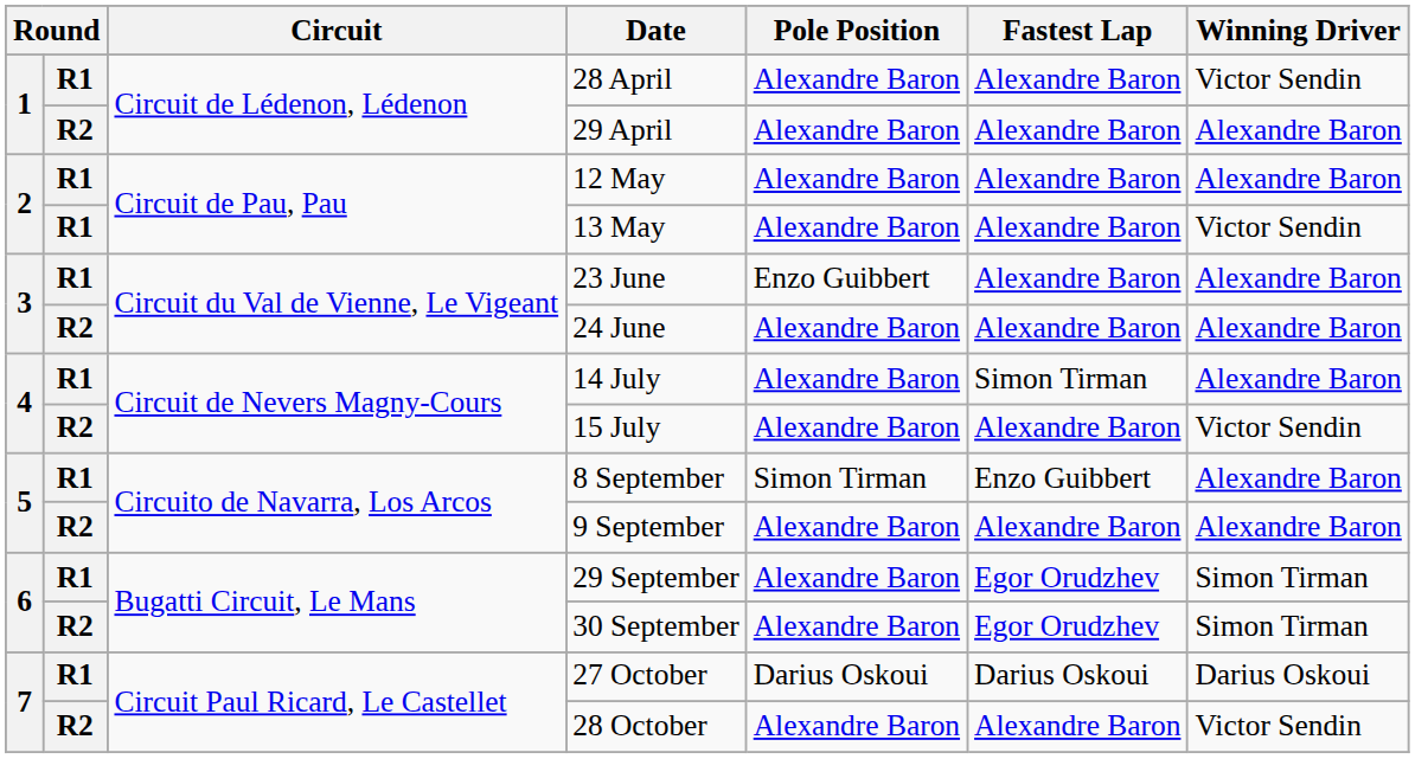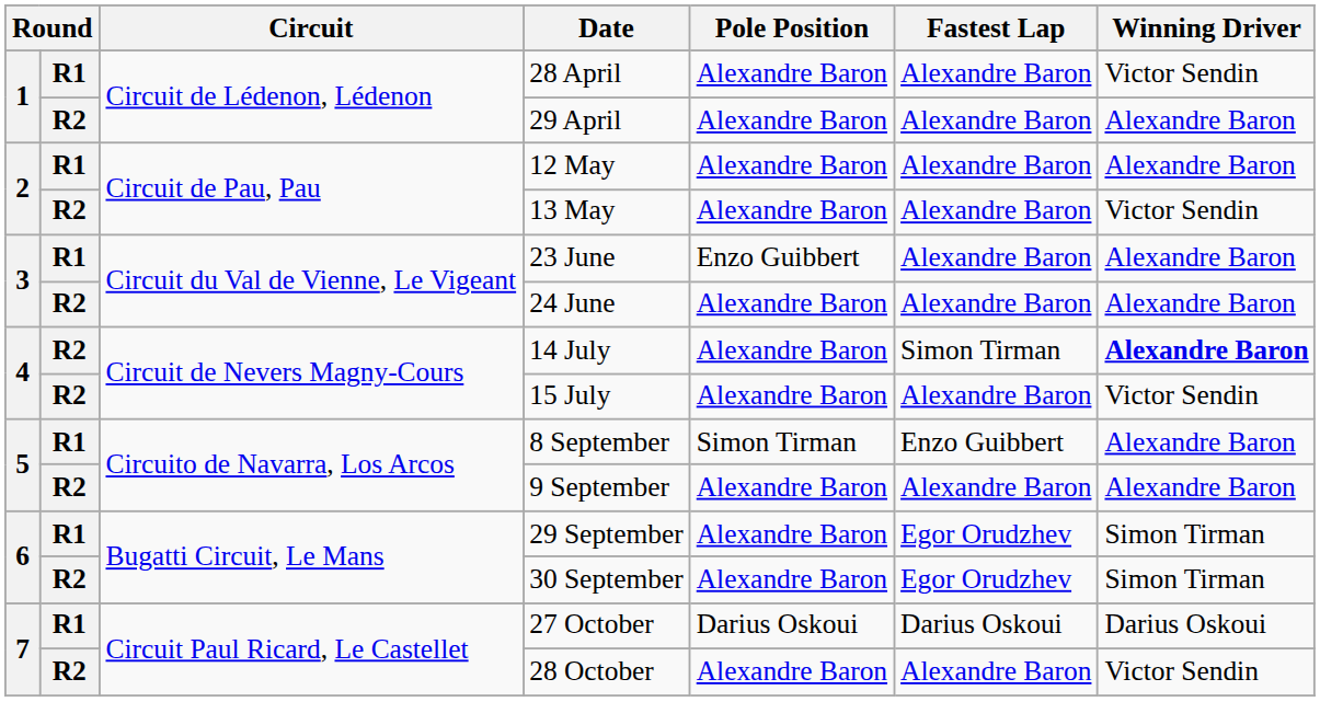 <table class="wikitable" style="font-size:85%">
 <tr>
 <th colspan=2>Round</th>
 <th>Circuit</th>
 <th>Date</th>
 <th>Pole Position</th>
 <th>Fastest Lap</th>
 <th>Winning Driver</th>
 </tr>
 <tr>
 <th rowspan=2>1</th>
 <th>R1</th>
 <td rowspan=2> <a href='#'>Circuit de Lédenon</a>, <a href='#'>Lédenon</a></td>
 <td>28 April</td>
 <td> <a href='#'>Alexandre Baron</a></td>
 <td> <a href='#'>Alexandre Baron</a></td>
 <td> Victor Sendin</td>
 </tr>
 <tr>
 <th>R2</th>
 <td>29 April</td>
 <td> <a href='#'>Alexandre Baron</a></td>
 <td> <a href='#'>Alexandre Baron</a></td>
 <td> <a href='#'>Alexandre Baron</a></td>
 </tr>
 <tr>
 <th rowspan=2>2</th>
 <th>R1</th>
 <td rowspan=2> <a href='#'>Circuit de Pau</a>, <a href='#'>Pau</a></td>
 <td>12 May</td>
 <td> <a href='#'>Alexandre Baron</a></td>
 <td> <a href='#'>Alexandre Baron</a></td>
 <td> <a href='#'>Alexandre Baron</a></td>
 </tr>
 <tr>
-<th>R1</th>
+<th>R2</th>
 <td>13 May</td>
 <td> <a href='#'>Alexandre Baron</a></td>
 <td> <a href='#'>Alexandre Baron</a></td>
 <td> Victor Sendin</td>
 </tr>
 <tr>
 <th rowspan=2>3</th>
 <th>R1</th>
 <td rowspan=2 nowrap> <a href='#'>Circuit du Val de Vienne</a>, <a href='#'>Le Vigeant</a></td>
 <td>23 June</td>
 <td> Enzo Guibbert</td>
 <td> <a href='#'>Alexandre Baron</a></td>
 <td> <a href='#'>Alexandre Baron</a></td>
 </tr>
 <tr>
 <th>R2</th>
 <td>24 June</td>
 <td> <a href='#'>Alexandre Baron</a></td>
 <td> <a href='#'>Alexandre Baron</a></td>
 <td> <a href='#'>Alexandre Baron</a></td>
 </tr>
 <tr>
 <th rowspan=2>4</th>
-<th>R1</th>
+<th>R2</th>
 <td rowspan=2> <a href='#'>Circuit de Nevers Magny-Cours</a></td>
 <td>14 July</td>
 <td> <a href='#'>Alexandre Baron</a></td>
 <td> Simon Tirman</td>
-<td> <a href='#'>Alexandre Baron</a></td>
+<td><strong> <a href='#'>Alexandre Baron</a></strong></td>
 </tr>
 <tr>
 <th>R2</th>
 <td>15 July</td>
 <td> <a href='#'>Alexandre Baron</a></td>
 <td> <a href='#'>Alexandre Baron</a></td>
 <td> Victor Sendin</td>
 </tr>
 <tr>
 <th rowspan=2>5</th>
 <th>R1</th>
 <td rowspan=2> <a href='#'>Circuito de Navarra</a>, <a href='#'>Los Arcos</a></td>
 <td>8 September</td>
 <td> Simon Tirman</td>
 <td> Enzo Guibbert</td>
 <td> <a href='#'>Alexandre Baron</a></td>
 </tr>
 <tr>
 <th>R2</th>
 <td>9 September</td>
 <td nowrap> <a href='#'>Alexandre Baron</a></td>
 <td nowrap> <a href='#'>Alexandre Baron</a></td>
 <td nowrap> <a href='#'>Alexandre Baron</a></td>
 </tr>
 <tr>
 <th rowspan=2>6</th>
 <th>R1</th>
 <td rowspan=2> <a href='#'>Bugatti Circuit</a>, <a href='#'>Le Mans</a></td>
 <td nowrap>29 September</td>
 <td> <a href='#'>Alexandre Baron</a></td>
 <td> <a href='#'>Egor Orudzhev</a></td>
 <td> Simon Tirman</td>
 </tr>
 <tr>
 <th>R2</th>
 <td>30 September</td>
 <td> <a href='#'>Alexandre Baron</a></td>
 <td> <a href='#'>Egor Orudzhev</a></td>
 <td> Simon Tirman</td>
 </tr>
 <tr>
 <th rowspan=2>7</th>
 <th>R1</th>
 <td rowspan=2> <a href='#'>Circuit Paul Ricard</a>, <a href='#'>Le Castellet</a></td>
 <td>27 October</td>
 <td> Darius Oskoui</td>
 <td> Darius Oskoui</td>
 <td> Darius Oskoui</td>
 </tr>
 <tr>
 <th>R2</th>
 <td>28 October</td>
 <td> <a href='#'>Alexandre Baron</a></td>
 <td> <a href='#'>Alexandre Baron</a></td>
 <td> Victor Sendin</td>
 </tr>
 </table>
